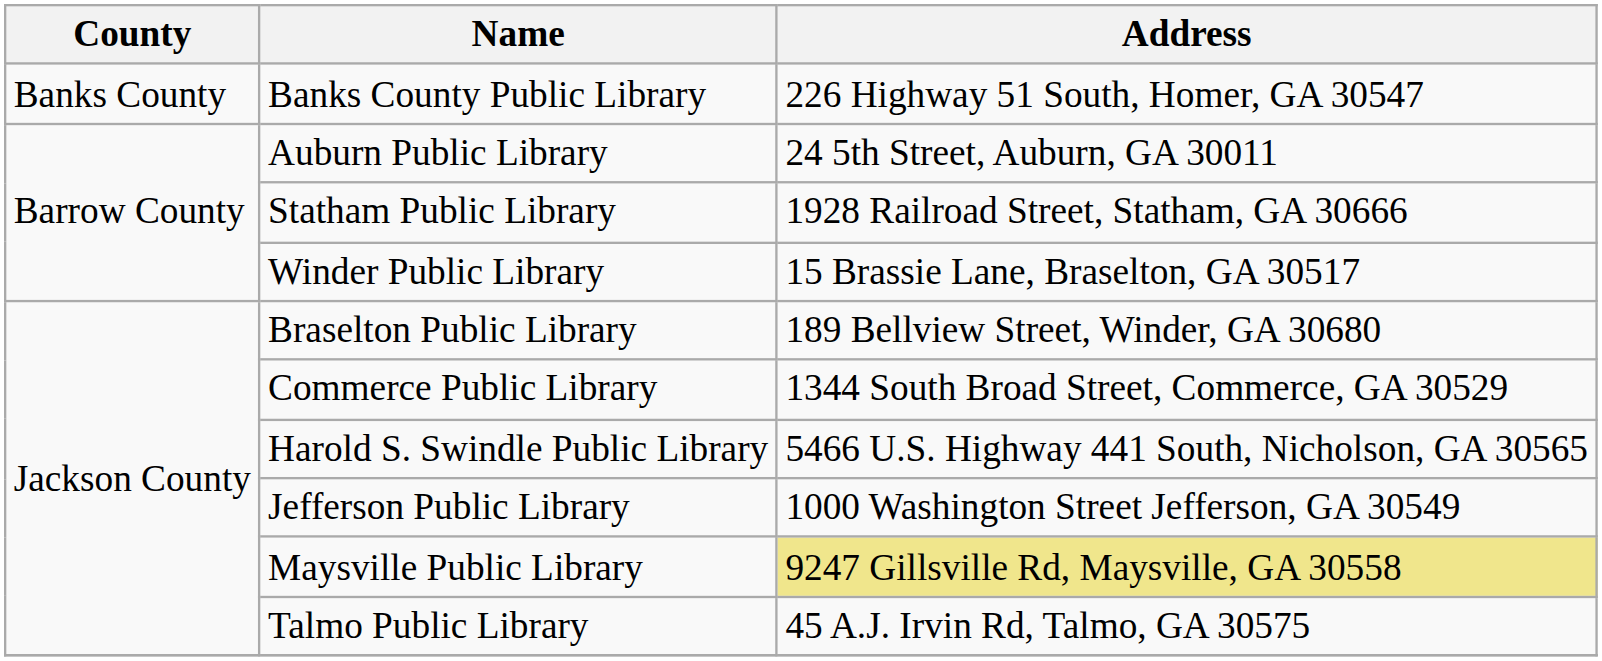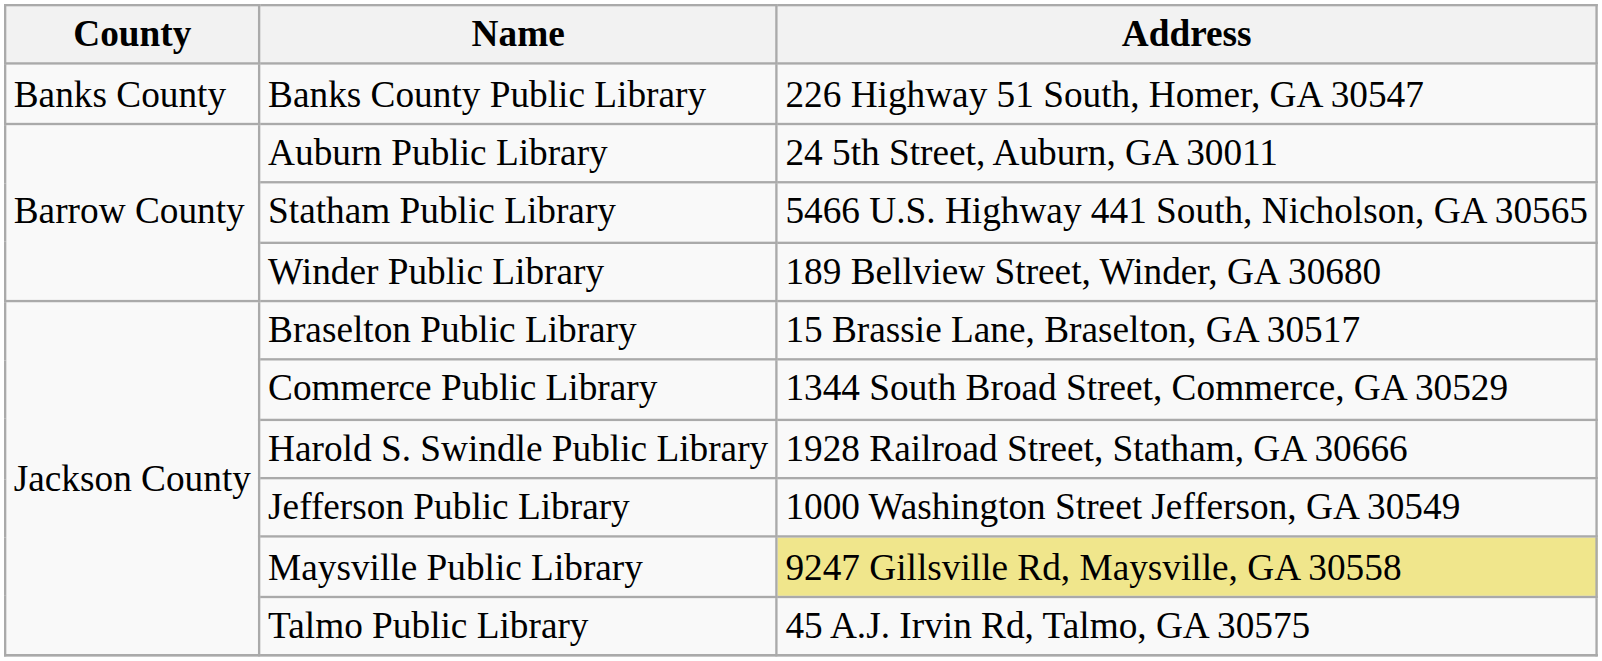 <table class="wikitable">
 <tr>
 <th>County</th>
 <th>Name</th>
 <th>Address</th>
 </tr>
 <tr>
 <td rowspan="1">Banks County</td>
 <td>Banks County Public Library</td>
 <td>226 Highway 51 South, Homer, GA 30547</td>
 </tr>
 <tr>
 <td rowspan="3">Barrow County</td>
 <td>Auburn Public Library</td>
 <td>24 5th Street, Auburn, GA 30011</td>
 </tr>
 <tr>
 <td>Statham Public Library</td>
-<td>1928 Railroad Street, Statham, GA 30666</td>
+<td>5466 U.S. Highway 441 South, Nicholson, GA 30565</td>
 </tr>
 <tr>
 <td>Winder Public Library</td>
-<td>15 Brassie Lane, Braselton, GA 30517</td>
+<td>189 Bellview Street, Winder, GA 30680</td>
 </tr>
 <tr>
 <td rowspan="6">Jackson County</td>
 <td>Braselton Public Library</td>
-<td>189 Bellview Street, Winder, GA 30680</td>
+<td>15 Brassie Lane, Braselton, GA 30517</td>
 </tr>
 <tr>
 <td>Commerce Public Library</td>
 <td>1344 South Broad Street, Commerce, GA 30529</td>
 </tr>
 <tr>
 <td>Harold S. Swindle Public Library</td>
-<td>5466 U.S. Highway 441 South, Nicholson, GA 30565</td>
+<td>1928 Railroad Street, Statham, GA 30666</td>
 </tr>
 <tr>
 <td>Jefferson Public Library</td>
 <td>1000 Washington Street Jefferson, GA 30549</td>
 </tr>
 <tr>
 <td>Maysville Public Library</td>
 <td style="background: khaki;">9247 Gillsville Rd, Maysville, GA 30558</td>
 </tr>
 <tr>
 <td>Talmo Public Library</td>
 <td>45 A.J. Irvin Rd, Talmo, GA 30575</td>
 </tr>
 <tr>
 </tr>
 </table>
